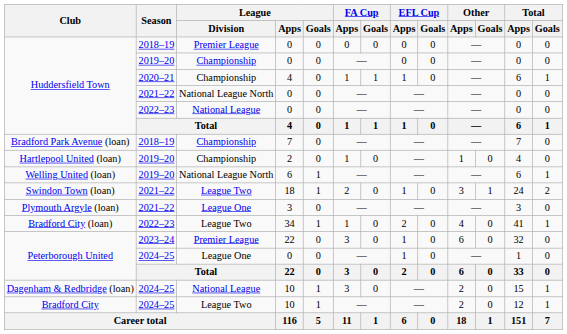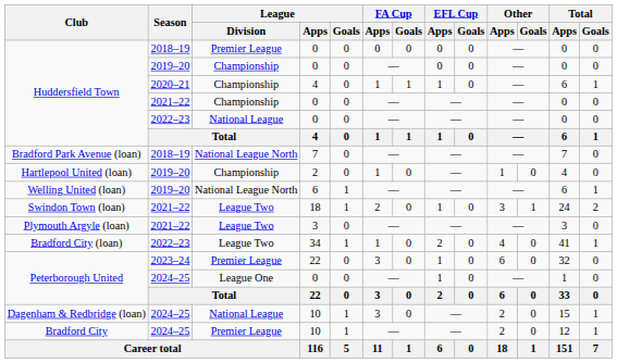 <table class="wikitable" style="text-align: center">
 <tr>
 <th rowspan="2">Club</th>
 <th rowspan="2">Season</th>
 <th colspan="3">League</th>
 <th colspan="2"><a href='#'>FA Cup</a></th>
 <th colspan="2"><a href='#'>EFL Cup</a></th>
 <th colspan="2">Other</th>
 <th colspan="2">Total</th>
 </tr>
 <tr>
 <th>Division</th>
 <th>Apps</th>
 <th>Goals</th>
 <th>Apps</th>
 <th>Goals</th>
 <th>Apps</th>
 <th>Goals</th>
 <th>Apps</th>
 <th>Goals</th>
 <th>Apps</th>
 <th>Goals</th>
 </tr>
 <tr>
 <td rowspan="6"><a href='#'>Huddersfield Town</a></td>
 <td><a href='#'>2018–19</a></td>
 <td><a href='#'>Premier League</a></td>
 <td>0</td>
 <td>0</td>
 <td>0</td>
 <td>0</td>
 <td>0</td>
 <td>0</td>
 <td colspan="2">—</td>
 <td>0</td>
 <td>0</td>
 </tr>
 <tr>
 <td><a href='#'>2019–20</a></td>
 <td><a href='#'>Championship</a></td>
 <td>0</td>
 <td>0</td>
 <td colspan="2">—</td>
 <td>0</td>
 <td>0</td>
 <td colspan="2">—</td>
 <td>0</td>
 <td>0</td>
 </tr>
 <tr>
 <td><a href='#'>2020–21</a></td>
 <td>Championship</td>
 <td>4</td>
 <td>0</td>
 <td>1</td>
 <td>1</td>
 <td>1</td>
 <td>0</td>
 <td colspan="2">—</td>
 <td>6</td>
 <td>1</td>
 </tr>
 <tr>
 <td><a href='#'>2021–22</a></td>
-<td>National League North</td>
+<td>Championship</td>
 <td>0</td>
 <td>0</td>
 <td colspan="2">—</td>
 <td colspan="2">—</td>
 <td colspan="2">—</td>
 <td>0</td>
 <td>0</td>
 </tr>
 <tr>
 <td><a href='#'>2022–23</a></td>
 <td><a href='#'>National League</a></td>
 <td>0</td>
 <td>0</td>
 <td colspan="2">—</td>
 <td colspan="2">—</td>
 <td colspan="2">—</td>
 <td>0</td>
 <td>0</td>
 </tr>
 <tr>
 <th colspan=2>Total</th>
 <th>4</th>
 <th>0</th>
 <th>1</th>
 <th>1</th>
 <th>1</th>
 <th>0</th>
 <th colspan="2">—</th>
 <th>6</th>
 <th>1</th>
 </tr>
 <tr>
 <td><a href='#'>Bradford Park Avenue</a> (loan)</td>
 <td><a href='#'>2018–19</a></td>
-<td><a href='#'>Championship</a></td>
+<td><a href='#'>National League North</a></td>
 <td>7</td>
 <td>0</td>
 <td colspan="2">—</td>
 <td colspan="2">—</td>
 <td colspan="2">—</td>
 <td>7</td>
 <td>0</td>
 </tr>
 <tr>
 <td><a href='#'>Hartlepool United</a> (loan)</td>
 <td><a href='#'>2019–20</a></td>
 <td>Championship</td>
 <td>2</td>
 <td>0</td>
 <td>1</td>
 <td>0</td>
 <td colspan="2">—</td>
 <td>1</td>
 <td>0</td>
 <td>4</td>
 <td>0</td>
 </tr>
 <tr>
 <td><a href='#'>Welling United</a> (loan)</td>
 <td><a href='#'>2019–20</a></td>
 <td>National League North</td>
 <td>6</td>
 <td>1</td>
 <td colspan="2">—</td>
 <td colspan="2">—</td>
 <td colspan="2">—</td>
 <td>6</td>
 <td>1</td>
 </tr>
 <tr>
 <td><a href='#'>Swindon Town</a> (loan)</td>
 <td><a href='#'>2021–22</a></td>
 <td><a href='#'>League Two</a></td>
 <td>18</td>
 <td>1</td>
 <td>2</td>
 <td>0</td>
 <td>1</td>
 <td>0</td>
 <td>3</td>
 <td>1</td>
 <td>24</td>
 <td>2</td>
 </tr>
 <tr>
 <td><a href='#'>Plymouth Argyle</a> (loan)</td>
 <td><a href='#'>2021–22</a></td>
-<td><a href='#'>League One</a></td>
+<td><a href='#'>League Two</a></td>
 <td>3</td>
 <td>0</td>
 <td colspan="2">—</td>
 <td colspan="2">—</td>
 <td colspan="2">—</td>
 <td>3</td>
 <td>0</td>
 </tr>
 <tr>
 <td><a href='#'>Bradford City</a> (loan)</td>
 <td><a href='#'>2022–23</a></td>
 <td>League Two</td>
 <td>34</td>
 <td>1</td>
 <td>1</td>
 <td>0</td>
 <td>2</td>
 <td>0</td>
 <td>4</td>
 <td>0</td>
 <td>41</td>
 <td>1</td>
 </tr>
 <tr>
 <td rowspan="3"><a href='#'>Peterborough United</a></td>
 <td><a href='#'>2023–24</a></td>
 <td><a href='#'>Premier League</a></td>
 <td>22</td>
 <td>0</td>
 <td>3</td>
 <td>0</td>
 <td>1</td>
 <td>0</td>
 <td>6</td>
 <td>0</td>
 <td>32</td>
 <td>0</td>
 </tr>
 <tr>
 <td><a href='#'>2024–25</a></td>
 <td>League One</td>
 <td>0</td>
 <td>0</td>
 <td colspan="2">—</td>
 <td>1</td>
 <td>0</td>
 <td colspan="2">—</td>
 <td>1</td>
 <td>0</td>
 </tr>
 <tr>
 <th colspan=2>Total</th>
 <th>22</th>
 <th>0</th>
 <th>3</th>
 <th>0</th>
 <th>2</th>
 <th>0</th>
 <th>6</th>
 <th>0</th>
 <th>33</th>
 <th>0</th>
 </tr>
 <tr>
 <td><a href='#'>Dagenham & Redbridge</a> (loan)</td>
 <td><a href='#'>2024–25</a></td>
 <td><a href='#'>National League</a></td>
 <td>10</td>
 <td>1</td>
 <td>3</td>
 <td>0</td>
 <td colspan="2">—</td>
 <td>2</td>
 <td>0</td>
 <td>15</td>
 <td>1</td>
 </tr>
 <tr>
 <td><a href='#'>Bradford City</a></td>
 <td><a href='#'>2024–25</a></td>
-<td>League Two</td>
+<td><a href='#'>Premier League</a></td>
 <td>10</td>
 <td>1</td>
 <td colspan="2">—</td>
 <td colspan="2">—</td>
 <td>2</td>
 <td>0</td>
 <td>12</td>
 <td>1</td>
 </tr>
 <tr>
 <th colspan="3">Career total</th>
 <th>116</th>
 <th>5</th>
 <th>11</th>
 <th>1</th>
 <th>6</th>
 <th>0</th>
 <th>18</th>
 <th>1</th>
 <th>151</th>
 <th>7</th>
 </tr>
 </table>
